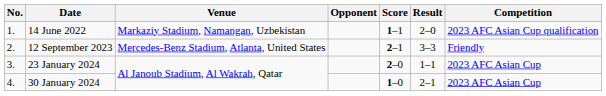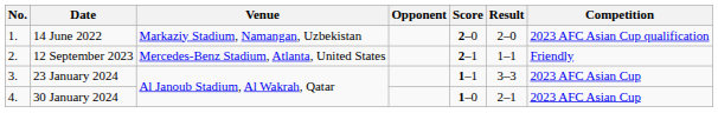 <table class="wikitable">
 <tr>
 <th>No.</th>
 <th>Date</th>
 <th>Venue</th>
 <th>Opponent</th>
 <th>Score</th>
 <th>Result</th>
 <th>Competition</th>
 </tr>
 <tr>
 <td>1.</td>
 <td>14 June 2022</td>
 <td><a href='#'>Markaziy Stadium</a>, <a href='#'>Namangan</a>, Uzbekistan</td>
 <td></td>
-<td align=center><strong>1</strong>–1</td>
+<td align=center><strong>2</strong>–0</td>
 <td align=center>2–0</td>
 <td><a href='#'>2023 AFC Asian Cup qualification</a></td>
 </tr>
 <tr>
 <td>2.</td>
 <td>12 September 2023</td>
 <td><a href='#'>Mercedes-Benz Stadium</a>, <a href='#'>Atlanta</a>, United States</td>
 <td></td>
 <td align=center><strong>2</strong>–1</td>
-<td align=center>3–3</td>
+<td align=center>1–1</td>
 <td><a href='#'>Friendly</a></td>
 </tr>
 <tr>
 <td>3.</td>
 <td>23 January 2024</td>
 <td rowspan="2"><a href='#'>Al Janoub Stadium</a>, <a href='#'>Al Wakrah</a>, Qatar</td>
 <td></td>
-<td align=center><strong>2</strong>–0</td>
-<td align=center>1–1</td>
+<td align=center><strong>1</strong>–1</td>
+<td align=center>3–3</td>
 <td><a href='#'>2023 AFC Asian Cup</a></td>
 </tr>
 <tr>
 <td>4.</td>
 <td>30 January 2024</td>
 <td></td>
 <td align=center><strong>1</strong>–0</td>
 <td align=center>2–1</td>
 <td><a href='#'>2023 AFC Asian Cup</a></td>
 </tr>
 </table>
